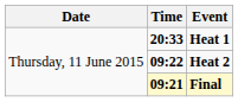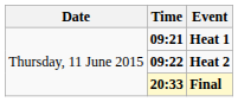 <table class="wikitable">
 <tr>
 <th>Date</th>
 <th>Time</th>
 <th>Event</th>
 </tr>
 <tr>
 <td rowspan="3">Thursday, 11 June 2015</td>
-<td><strong>20:33</strong></td>
+<td><strong>09:21</strong></td>
 <td><strong>Heat 1</strong></td>
 </tr>
 <tr>
 <td><strong>09:22</strong></td>
 <td><strong>Heat 2</strong></td>
 </tr>
 <tr style="background-color:lemonchiffon;">
-<td><strong>09:21</strong></td>
+<td><strong>20:33</strong></td>
 <td><strong>Final</strong></td>
 </tr>
 </table>
